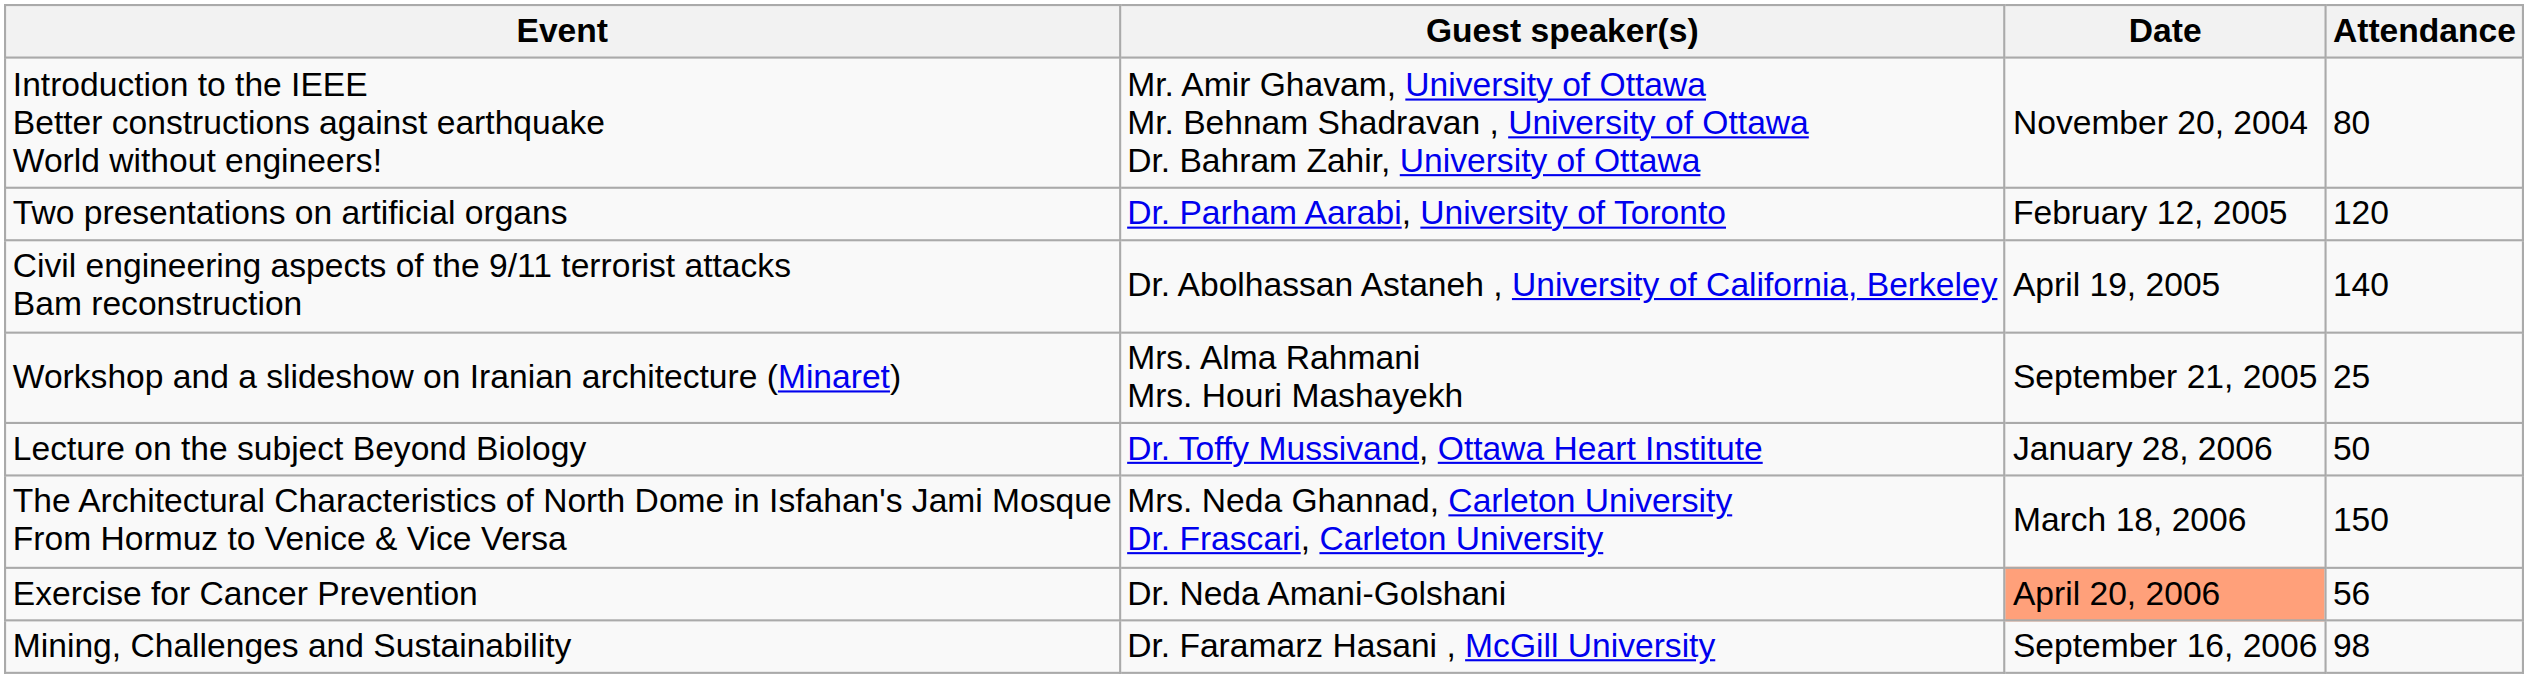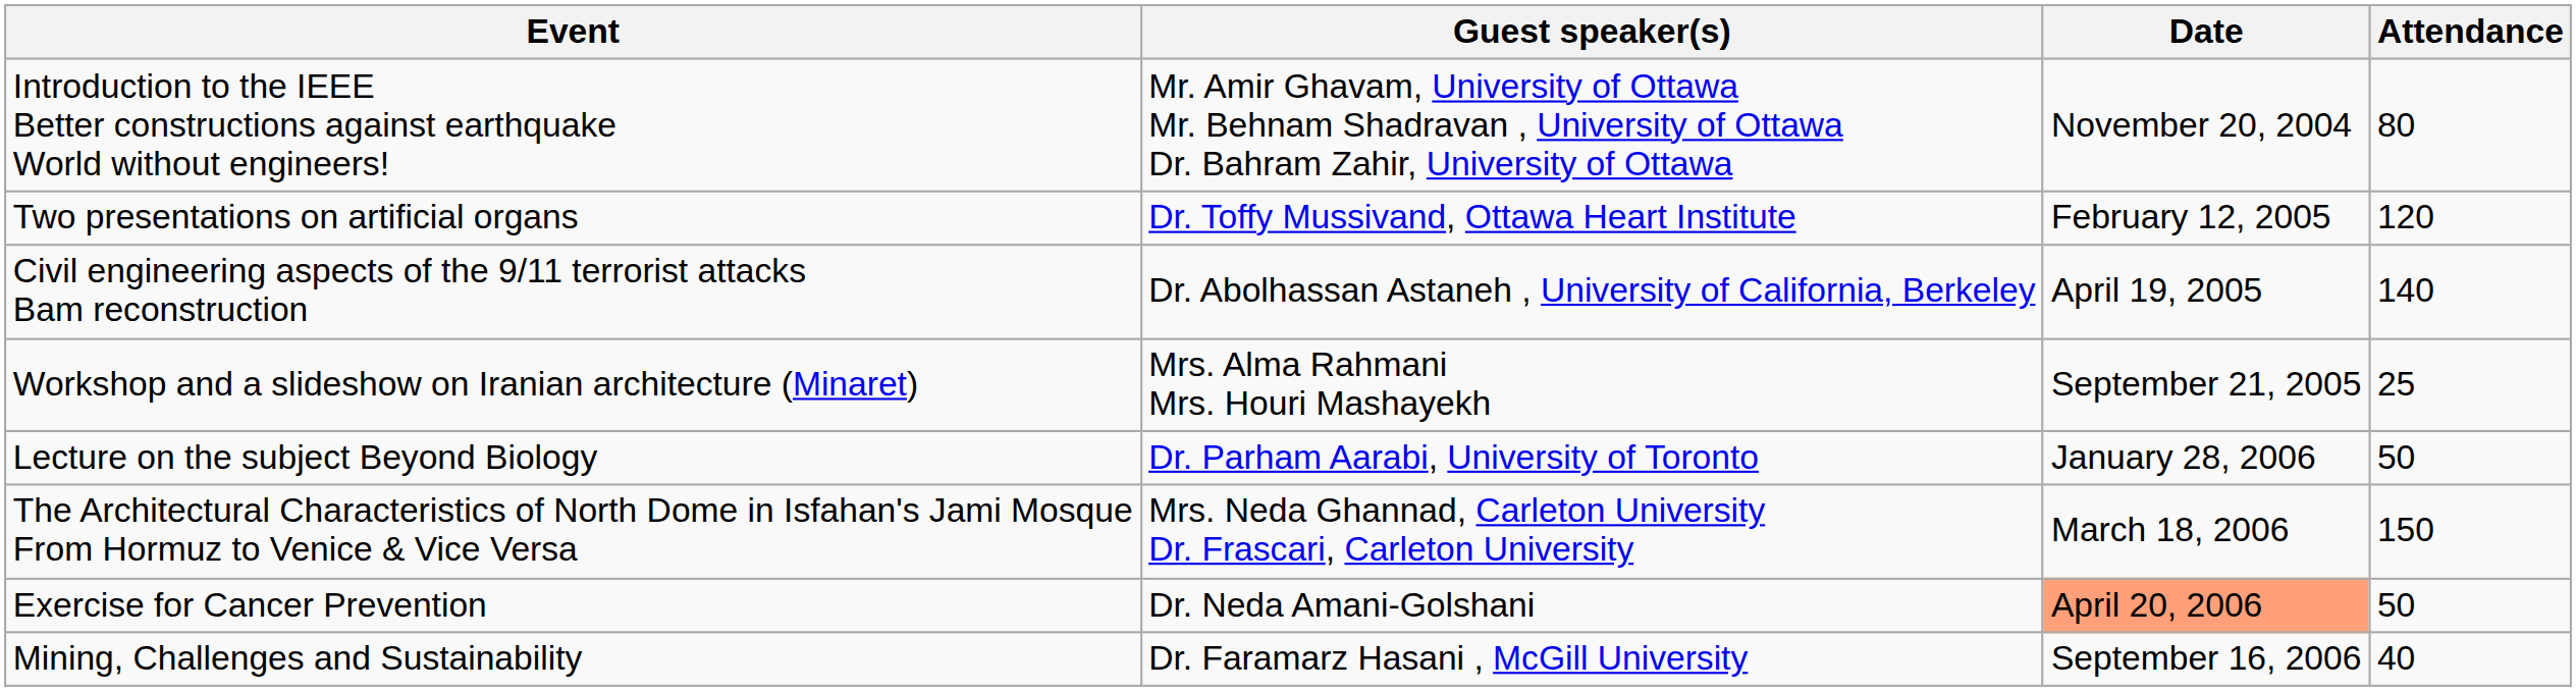 <table class="wikitable">
 <tr>
 <th>Event</th>
 <th>Guest speaker(s)</th>
 <th>Date</th>
 <th>Attendance</th>
 </tr>
 <tr>
 <td>Introduction to the IEEE<br> Better constructions against earthquake<br> World without engineers!</td>
 <td>Mr. Amir Ghavam, <a href='#'>University of Ottawa</a><br> Mr. Behnam Shadravan , <a href='#'>University of Ottawa</a><br> Dr. Bahram Zahir, <a href='#'>University of Ottawa</a></td>
 <td>November 20, 2004</td>
 <td>80</td>
 </tr>
 <tr>
 <td>Two presentations on artificial organs</td>
-<td><a href='#'>Dr. Parham Aarabi</a>, <a href='#'>University of Toronto</a></td>
+<td><a href='#'>Dr. Toffy Mussivand</a>, <a href='#'>Ottawa Heart Institute</a></td>
 <td>February 12, 2005</td>
 <td>120</td>
 </tr>
 <tr>
 <td>Civil engineering aspects of the 9/11 terrorist attacks <br> Bam reconstruction</td>
 <td>Dr. Abolhassan Astaneh , <a href='#'>University of California, Berkeley</a></td>
 <td>April 19, 2005</td>
 <td>140</td>
 </tr>
 <tr>
 <td>Workshop and a slideshow on Iranian architecture (<a href='#'>Minaret</a>)</td>
 <td>Mrs. Alma Rahmani<br> Mrs. Houri Mashayekh</td>
 <td>September 21, 2005</td>
 <td>25</td>
 </tr>
 <tr>
 <td>Lecture on the subject Beyond Biology</td>
-<td><a href='#'>Dr. Toffy Mussivand</a>, <a href='#'>Ottawa Heart Institute</a></td>
+<td><a href='#'>Dr. Parham Aarabi</a>, <a href='#'>University of Toronto</a></td>
 <td>January 28, 2006</td>
 <td>50</td>
 </tr>
 <tr>
 <td>The Architectural Characteristics of North Dome in Isfahan's Jami Mosque <br> From Hormuz to Venice & Vice Versa</td>
 <td>Mrs. Neda Ghannad, <a href='#'>Carleton University</a> <br><a href='#'>Dr. Frascari</a>, <a href='#'>Carleton University</a></td>
 <td>March 18, 2006</td>
 <td>150</td>
 </tr>
 <tr>
 <td>Exercise for Cancer Prevention</td>
 <td>Dr. Neda Amani-Golshani </td>
 <td style="background: lightsalmon;">April 20, 2006</td>
-<td>56</td>
+<td>50</td>
 </tr>
 <tr>
 <td>Mining, Challenges and Sustainability</td>
 <td>Dr. Faramarz Hasani , <a href='#'>McGill University</a></td>
 <td>September 16, 2006</td>
-<td>98</td>
+<td>40</td>
 </tr>
 </table>
